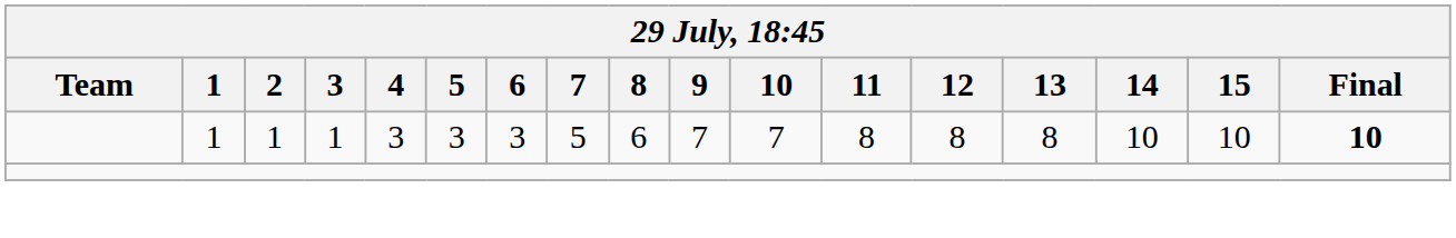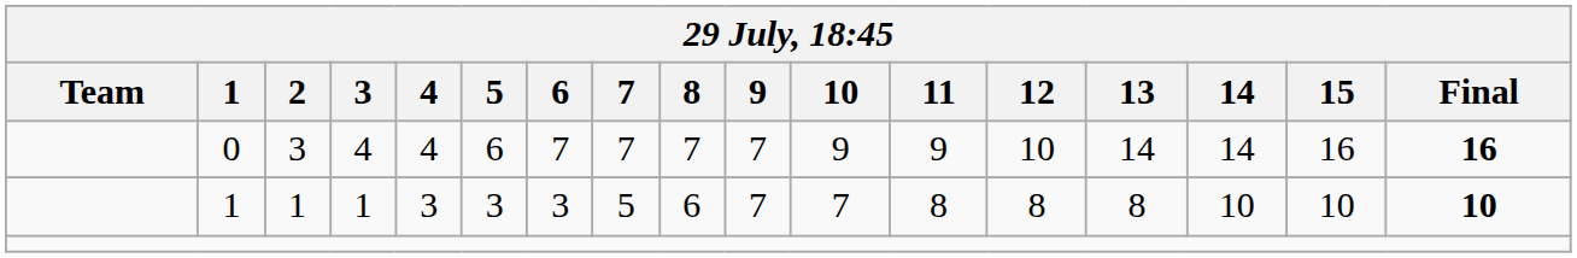 <table class=wikitable style="text-align:center; width: 55%">
 <tr>
 <th colspan=17><em>29 July, 18:45</em></th>
 </tr>
 <tr>
 <th>Team</th>
 <th>1</th>
 <th>2</th>
 <th>3</th>
 <th>4</th>
 <th>5</th>
 <th>6</th>
 <th>7</th>
 <th>8</th>
 <th>9</th>
 <th>10</th>
 <th>11</th>
 <th>12</th>
 <th>13</th>
 <th>14</th>
 <th>15</th>
 <th>Final</th>
 </tr>
 <tr>
+<td align=left><strong></strong></td>
+<td>0</td>
+<td>3</td>
+<td>4</td>
+<td>4</td>
+<td>6</td>
+<td>7</td>
+<td>7</td>
+<td>7</td>
+<td>7</td>
+<td>9</td>
+<td>9</td>
+<td>10</td>
+<td>14</td>
+<td>14</td>
+<td>16</td>
+<td><strong>16</strong></td>
+</tr>
+<tr>
 <td align=left></td>
 <td>1</td>
 <td>1</td>
 <td>1</td>
 <td>3</td>
 <td>3</td>
 <td>3</td>
 <td>5</td>
 <td>6</td>
 <td>7</td>
 <td>7</td>
 <td>8</td>
 <td>8</td>
 <td>8</td>
 <td>10</td>
 <td>10</td>
 <td><strong>10</strong></td>
 </tr>
 <tr>
 <td colspan=17></td>
 </tr>
 </table>
